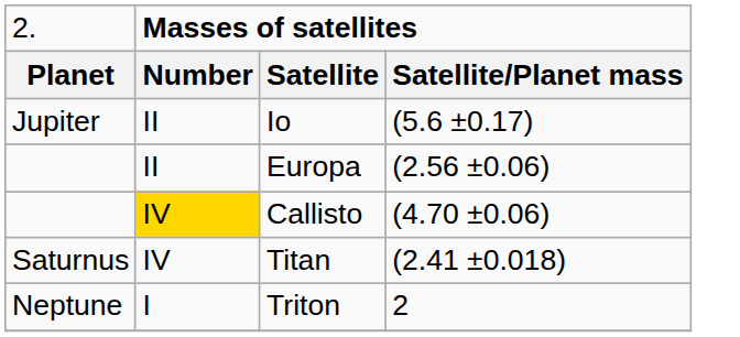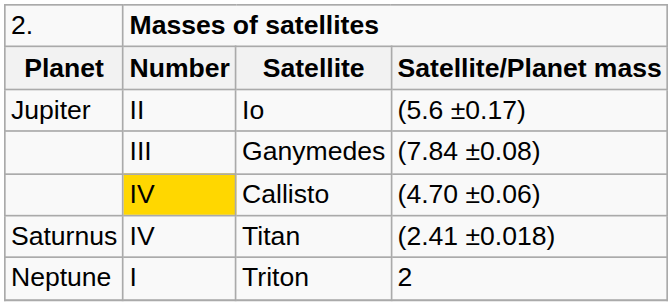 <table class="wikitable">
 <tr>
 <td>2.</td>
 <td colspan=3><strong>Masses of satellites</strong></td>
 </tr>
 <tr>
 <th>Planet</th>
 <th>Number</th>
 <th>Satellite</th>
 <th>Satellite/Planet mass</th>
 </tr>
 <tr>
 <td>Jupiter</td>
 <td>II</td>
 <td>Io</td>
 <td>(5.6 ±0.17)</td>
 </tr>
 <tr>
 <td></td>
-<td>II</td>
-<td>Europa</td>
-<td>(2.56 ±0.06)</td>
+<td>III</td>
+<td>Ganymedes</td>
+<td>(7.84 ±0.08)</td>
 </tr>
 <tr>
 <td></td>
 <td style="background: gold;">IV</td>
 <td>Callisto</td>
 <td>(4.70 ±0.06)</td>
 </tr>
 <tr>
 <td>Saturnus</td>
 <td>IV</td>
 <td>Titan</td>
 <td>(2.41 ±0.018)</td>
 </tr>
 <tr>
 <td>Neptune</td>
 <td>I</td>
 <td>Triton</td>
 <td>2</td>
 </tr>
 <tr>
 </tr>
 </table>
